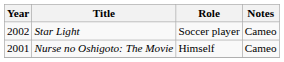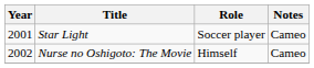 <table class="wikitable sortable">
 <tr>
 <th>Year</th>
 <th>Title</th>
 <th>Role</th>
 <th class="unsortable">Notes</th>
 </tr>
 <tr>
-<td>2002</td>
+<td>2001</td>
 <td><em>Star Light</em></td>
 <td>Soccer player</td>
 <td>Cameo</td>
 </tr>
 <tr>
-<td>2001</td>
+<td>2002</td>
 <td><em>Nurse no Oshigoto: The Movie</em></td>
 <td>Himself</td>
 <td>Cameo</td>
 </tr>
 <tr>
 </tr>
 </table>
